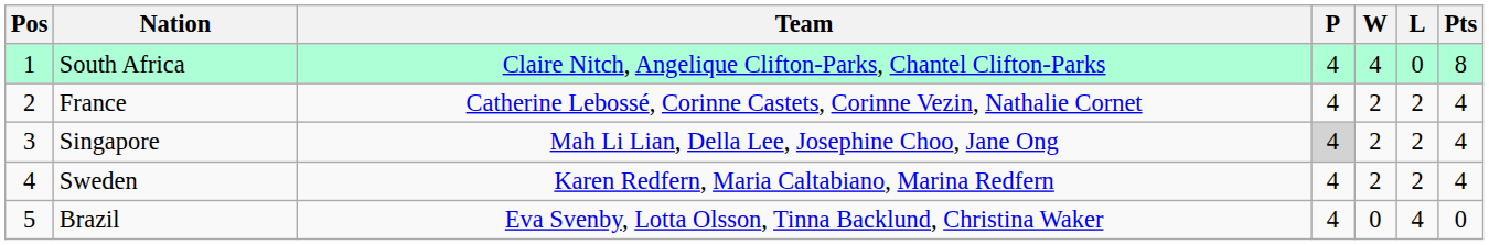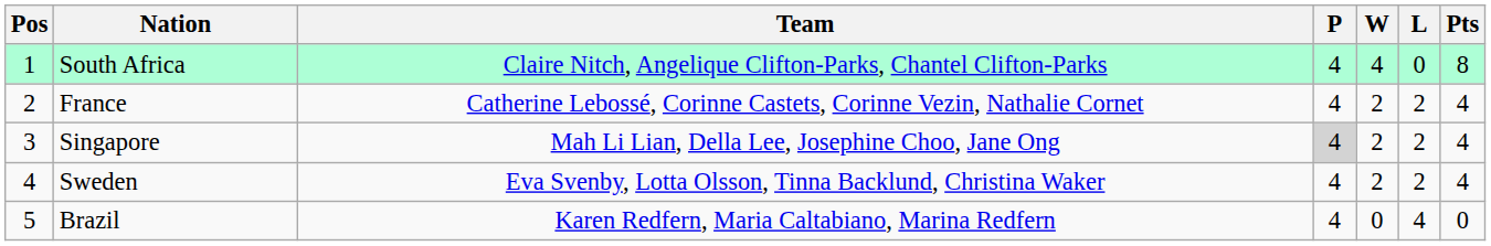 <table class="wikitable" style="font-size: 100%">
 <tr>
 <th width=20>Pos</th>
 <th width=150>Nation</th>
 <th width=650>Team</th>
 <th width=20>P</th>
 <th width=20>W</th>
 <th width=20>L</th>
 <th width=20>Pts</th>
 </tr>
 <tr align=center style="background: #ADFFD6;">
 <td>1</td>
 <td align="left"> South Africa</td>
 <td><a href='#'>Claire Nitch</a>, <a href='#'>Angelique Clifton-Parks</a>, <a href='#'>Chantel Clifton-Parks</a></td>
 <td>4</td>
 <td>4</td>
 <td>0</td>
 <td>8</td>
 </tr>
 <tr align=center>
 <td>2</td>
 <td align="left"> France</td>
 <td><a href='#'>Catherine Lebossé</a>, <a href='#'>Corinne Castets</a>, <a href='#'>Corinne Vezin</a>, <a href='#'>Nathalie Cornet</a></td>
 <td>4</td>
 <td>2</td>
 <td>2</td>
 <td>4</td>
 </tr>
 <tr align=center>
 <td>3</td>
 <td align="left"> Singapore</td>
 <td><a href='#'>Mah Li Lian</a>, <a href='#'>Della Lee</a>, <a href='#'>Josephine Choo</a>, <a href='#'>Jane Ong</a></td>
 <td style="background: lightgrey;">4</td>
 <td>2</td>
 <td>2</td>
 <td>4</td>
 </tr>
 <tr align=center>
 <td>4</td>
 <td align="left"> Sweden</td>
-<td><a href='#'>Karen Redfern</a>, <a href='#'>Maria Caltabiano</a>, <a href='#'>Marina Redfern</a></td>
+<td><a href='#'>Eva Svenby</a>, <a href='#'>Lotta Olsson</a>, <a href='#'>Tinna Backlund</a>, <a href='#'>Christina Waker</a></td>
 <td>4</td>
 <td>2</td>
 <td>2</td>
 <td>4</td>
 </tr>
 <tr align=center>
 <td>5</td>
 <td align="left"> Brazil</td>
-<td><a href='#'>Eva Svenby</a>, <a href='#'>Lotta Olsson</a>, <a href='#'>Tinna Backlund</a>, <a href='#'>Christina Waker</a></td>
+<td><a href='#'>Karen Redfern</a>, <a href='#'>Maria Caltabiano</a>, <a href='#'>Marina Redfern</a></td>
 <td>4</td>
 <td>0</td>
 <td>4</td>
 <td>0</td>
 </tr>
 </table>
